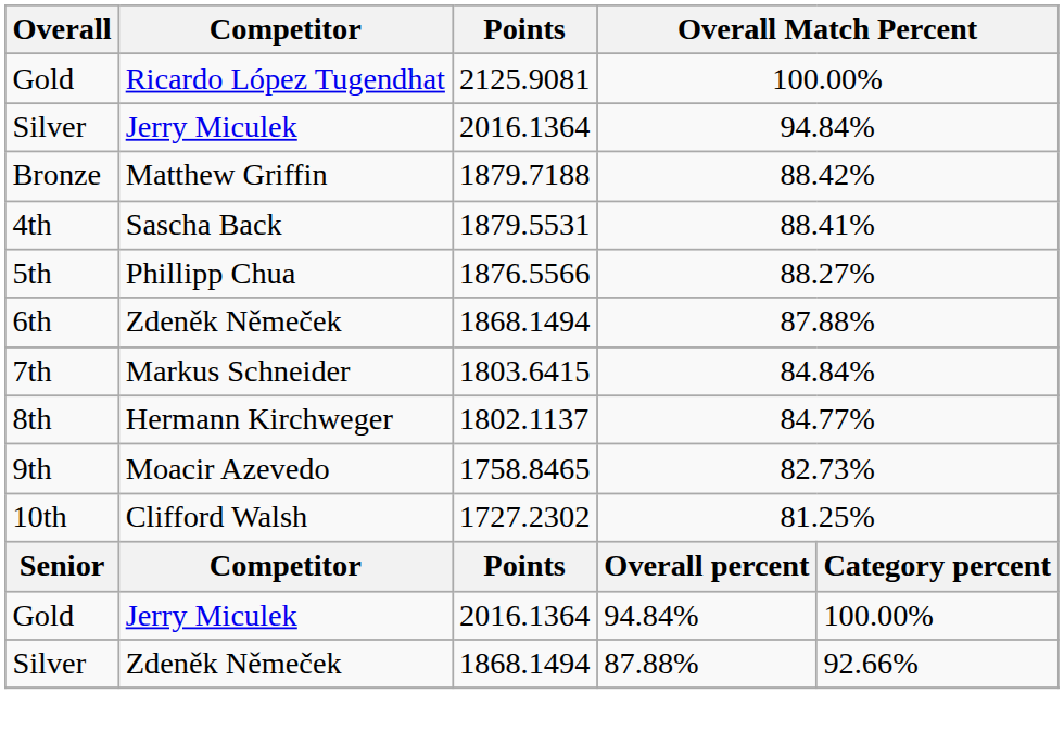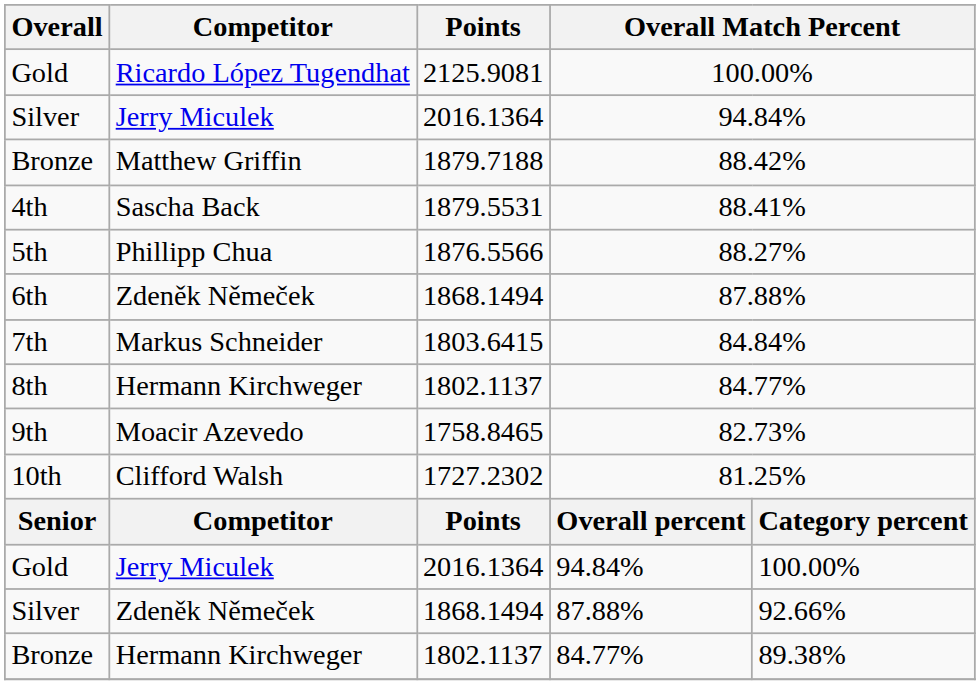 <table class="wikitable" style="text-align: left;">
 <tr>
 <th>Overall</th>
 <th>Competitor</th>
 <th>Points</th>
 <th colspan="2">Overall Match Percent</th>
 </tr>
 <tr>
 <td> Gold</td>
 <td><a href='#'>Ricardo López Tugendhat</a></td>
 <td>2125.9081</td>
 <td colspan="2" style="text-align: center;">100.00%</td>
 </tr>
 <tr>
 <td> Silver</td>
 <td><a href='#'>Jerry Miculek</a></td>
 <td>2016.1364</td>
 <td colspan="2" style="text-align: center;">94.84%</td>
 </tr>
 <tr>
 <td> Bronze</td>
 <td>Matthew Griffin</td>
 <td>1879.7188</td>
 <td colspan="2" style="text-align: center;">88.42%</td>
 </tr>
 <tr>
 <td>4th</td>
 <td>Sascha Back</td>
 <td>1879.5531</td>
 <td colspan="2" style="text-align: center;">88.41%</td>
 </tr>
 <tr>
 <td>5th</td>
 <td>Phillipp Chua</td>
 <td>1876.5566</td>
 <td colspan="2" style="text-align: center;">88.27%</td>
 </tr>
 <tr>
 <td>6th</td>
 <td>Zdeněk Němeček</td>
 <td>1868.1494</td>
 <td colspan="2" style="text-align: center;">87.88%</td>
 </tr>
 <tr>
 <td>7th</td>
 <td>Markus Schneider</td>
 <td>1803.6415</td>
 <td colspan="2" style="text-align: center;">84.84%</td>
 </tr>
 <tr>
 <td>8th</td>
 <td>Hermann Kirchweger</td>
 <td>1802.1137</td>
 <td colspan="2" style="text-align: center;">84.77%</td>
 </tr>
 <tr>
 <td>9th</td>
 <td>Moacir Azevedo</td>
 <td>1758.8465</td>
 <td colspan="2" style="text-align: center;">82.73%</td>
 </tr>
 <tr>
 <td>10th</td>
 <td>Clifford Walsh</td>
 <td>1727.2302</td>
 <td colspan="2" style="text-align: center;">81.25%</td>
 </tr>
 <tr>
 <th>Senior</th>
 <th>Competitor</th>
 <th>Points</th>
 <th>Overall percent</th>
 <th>Category percent</th>
 </tr>
 <tr>
 <td> Gold</td>
 <td><a href='#'>Jerry Miculek</a></td>
 <td>2016.1364</td>
 <td>94.84%</td>
 <td>100.00%</td>
 </tr>
 <tr>
 <td> Silver</td>
 <td>Zdeněk Němeček</td>
 <td>1868.1494</td>
 <td>87.88%</td>
 <td>92.66%</td>
 </tr>
 <tr>
+<td> Bronze</td>
+<td>Hermann Kirchweger</td>
+<td>1802.1137</td>
+<td>84.77%</td>
+<td>89.38%</td>
+</tr>
+<tr>
 </tr>
 </table>
